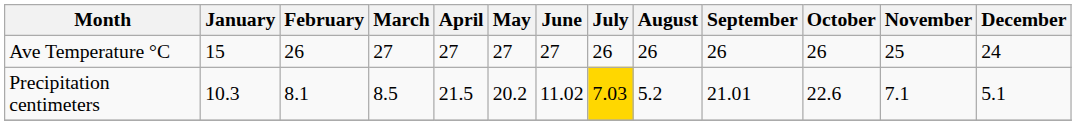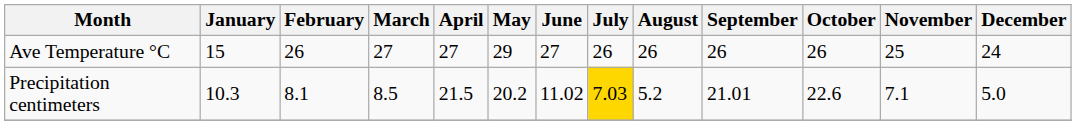 <table class="wikitable">
 <tr>
 <th>Month</th>
 <th>January</th>
 <th>February</th>
 <th>March</th>
 <th>April</th>
 <th>May</th>
 <th>June</th>
 <th>July</th>
 <th>August</th>
 <th>September</th>
 <th>October</th>
 <th>November</th>
 <th>December</th>
 </tr>
 <tr>
 <td>Ave Temperature °C</td>
 <td>15</td>
 <td>26</td>
 <td>27</td>
 <td>27</td>
-<td>27</td>
+<td>29</td>
 <td>27</td>
 <td>26</td>
 <td>26</td>
 <td>26</td>
 <td>26</td>
 <td>25</td>
 <td>24</td>
 </tr>
 <tr>
 <td>Precipitation centimeters</td>
 <td>10.3</td>
 <td>8.1</td>
 <td>8.5</td>
 <td>21.5</td>
 <td>20.2</td>
 <td>11.02</td>
 <td style="background: gold;">7.03</td>
 <td>5.2</td>
 <td>21.01</td>
 <td>22.6</td>
 <td>7.1</td>
-<td>5.1</td>
+<td>5.0</td>
 </tr>
 <tr>
 </tr>
 </table>
